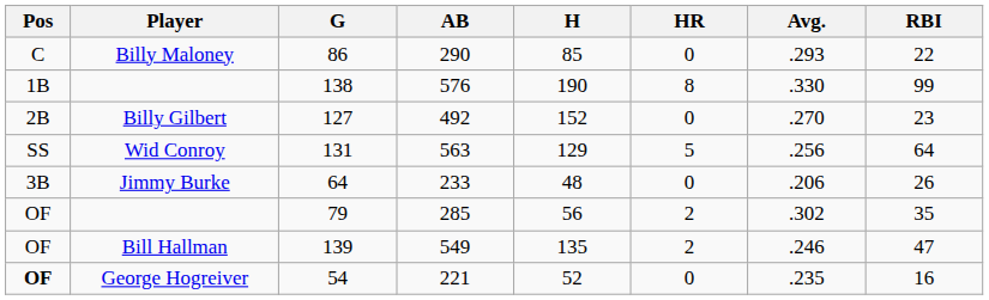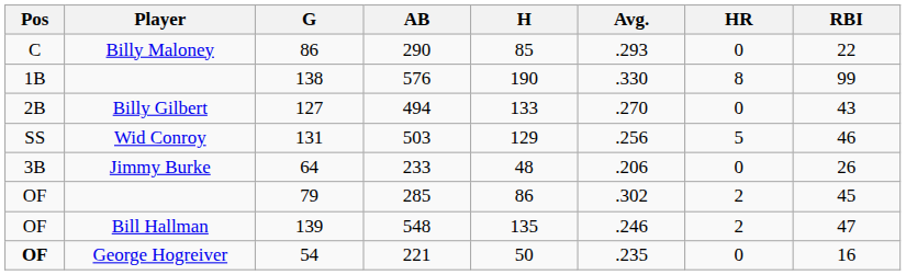 <table class="wikitable sortable">
 <tr>
 <th bgcolor="#DDDDFF" width="5%">Pos</th>
 <th bgcolor="#DDDDFF" width="16%">Player</th>
 <th bgcolor="#DDDDFF" width="9%">G</th>
 <th bgcolor="#DDDDFF" width="9%">AB</th>
 <th bgcolor="#DDDDFF" width="9%">H</th>
+<th bgcolor="#DDDDFF" width="9%">Avg.</th>
 <th bgcolor="#DDDDFF" width="9%">HR</th>
-<th bgcolor="#DDDDFF" width="9%">Avg.</th>
 <th bgcolor="#DDDDFF" width="9%">RBI</th>
 </tr>
 <tr align="center">
 <td>C</td>
 <td><a href='#'>Billy Maloney</a></td>
 <td>86</td>
 <td>290</td>
 <td>85</td>
+<td>.293</td>
 <td>0</td>
-<td>.293</td>
 <td>22</td>
 </tr>
 <tr align=center>
 <td>1B</td>
 <td></td>
 <td>138</td>
 <td>576</td>
 <td>190</td>
+<td>.330</td>
 <td>8</td>
-<td>.330</td>
 <td>99</td>
 </tr>
 <tr align="center">
 <td>2B</td>
 <td><a href='#'>Billy Gilbert</a></td>
 <td>127</td>
-<td>492</td>
-<td>152</td>
+<td>494</td>
+<td>133</td>
+<td>.270</td>
 <td>0</td>
-<td>.270</td>
-<td>23</td>
+<td>43</td>
 </tr>
 <tr align=center>
 <td>SS</td>
 <td><a href='#'>Wid Conroy</a></td>
 <td>131</td>
-<td>563</td>
+<td>503</td>
 <td>129</td>
+<td>.256</td>
 <td>5</td>
-<td>.256</td>
-<td>64</td>
+<td>46</td>
 </tr>
 <tr align=center>
 <td>3B</td>
 <td><a href='#'>Jimmy Burke</a></td>
 <td>64</td>
 <td>233</td>
 <td>48</td>
+<td>.206</td>
 <td>0</td>
-<td>.206</td>
 <td>26</td>
 </tr>
 <tr align=center>
 <td>OF</td>
 <td></td>
 <td>79</td>
 <td>285</td>
-<td>56</td>
+<td>86</td>
+<td>.302</td>
 <td>2</td>
-<td>.302</td>
-<td>35</td>
+<td>45</td>
 </tr>
 <tr align="center">
 <td>OF</td>
 <td><a href='#'>Bill Hallman</a></td>
 <td>139</td>
-<td>549</td>
+<td>548</td>
 <td>135</td>
+<td>.246</td>
 <td>2</td>
-<td>.246</td>
 <td>47</td>
 </tr>
 <tr align=center>
 <td><strong>OF</strong></td>
 <td><a href='#'>George Hogreiver</a></td>
 <td>54</td>
 <td>221</td>
-<td>52</td>
+<td>50</td>
+<td>.235</td>
 <td>0</td>
-<td>.235</td>
 <td>16</td>
 </tr>
 </table>
